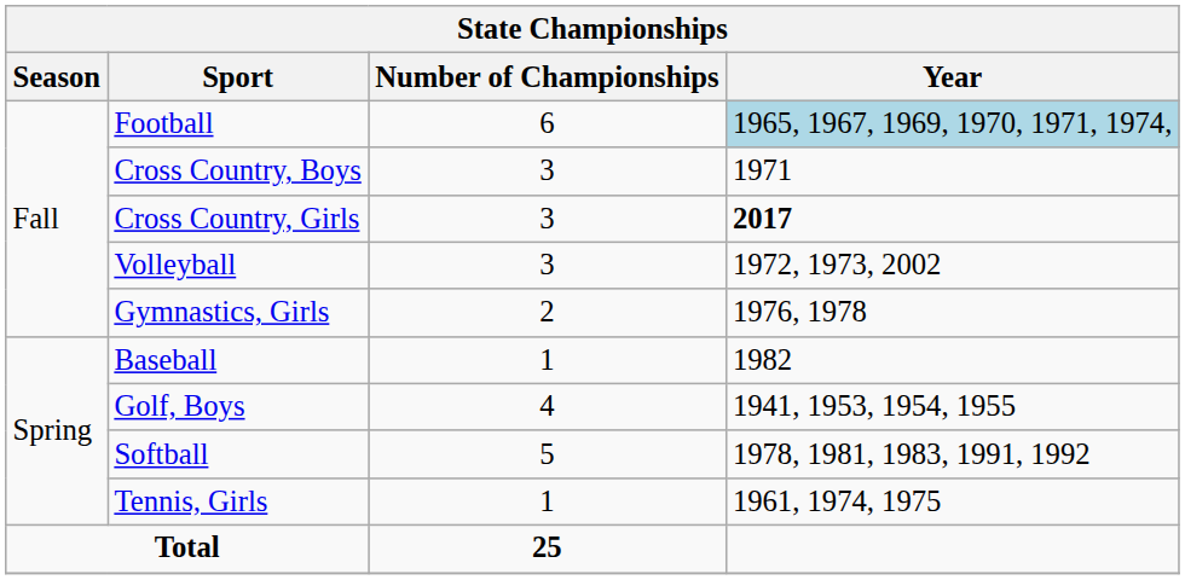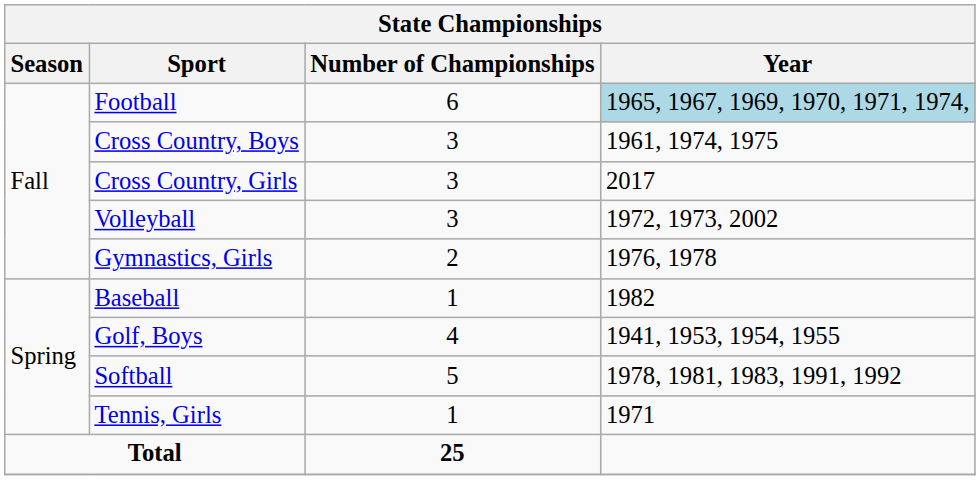 <table class="wikitable">
 <tr>
 <th colspan="4">State Championships</th>
 </tr>
 <tr>
 <th>Season</th>
 <th>Sport</th>
 <th>Number of Championships</th>
 <th>Year</th>
 </tr>
 <tr>
 <td rowspan="5">Fall</td>
 <td><a href='#'>Football</a></td>
 <td align="center">6</td>
 <td style="background: lightblue;">1965, 1967, 1969, 1970, 1971, 1974,</td>
 </tr>
 <tr>
 <td><a href='#'>Cross Country, Boys</a></td>
 <td align="center">3</td>
-<td>1971</td>
+<td>1961, 1974, 1975</td>
 </tr>
 <tr>
 <td><a href='#'>Cross Country, Girls</a></td>
 <td align="center">3</td>
-<td><strong>2017</strong></td>
+<td>2017</td>
 </tr>
 <tr>
 <td><a href='#'>Volleyball</a></td>
 <td align="center">3</td>
 <td>1972, 1973, 2002</td>
 </tr>
 <tr>
 <td><a href='#'>Gymnastics, Girls</a></td>
 <td align="center">2</td>
 <td>1976, 1978</td>
 </tr>
 <tr>
 <td rowspan="4">Spring</td>
 <td><a href='#'>Baseball</a></td>
 <td align="center">1</td>
 <td>1982</td>
 </tr>
 <tr>
 <td><a href='#'>Golf, Boys</a></td>
 <td align="center">4</td>
 <td>1941, 1953, 1954, 1955</td>
 </tr>
 <tr>
 <td><a href='#'>Softball</a></td>
 <td align="center">5</td>
 <td>1978, 1981, 1983, 1991, 1992</td>
 </tr>
 <tr>
 <td><a href='#'>Tennis, Girls</a></td>
 <td align="center">1</td>
-<td>1961, 1974, 1975</td>
+<td>1971</td>
 </tr>
 <tr>
 <td align="center" colspan="2"><strong>Total </strong></td>
 <td align="center"><strong>25</strong></td>
 <td></td>
 </tr>
 <tr>
 </tr>
 </table>
